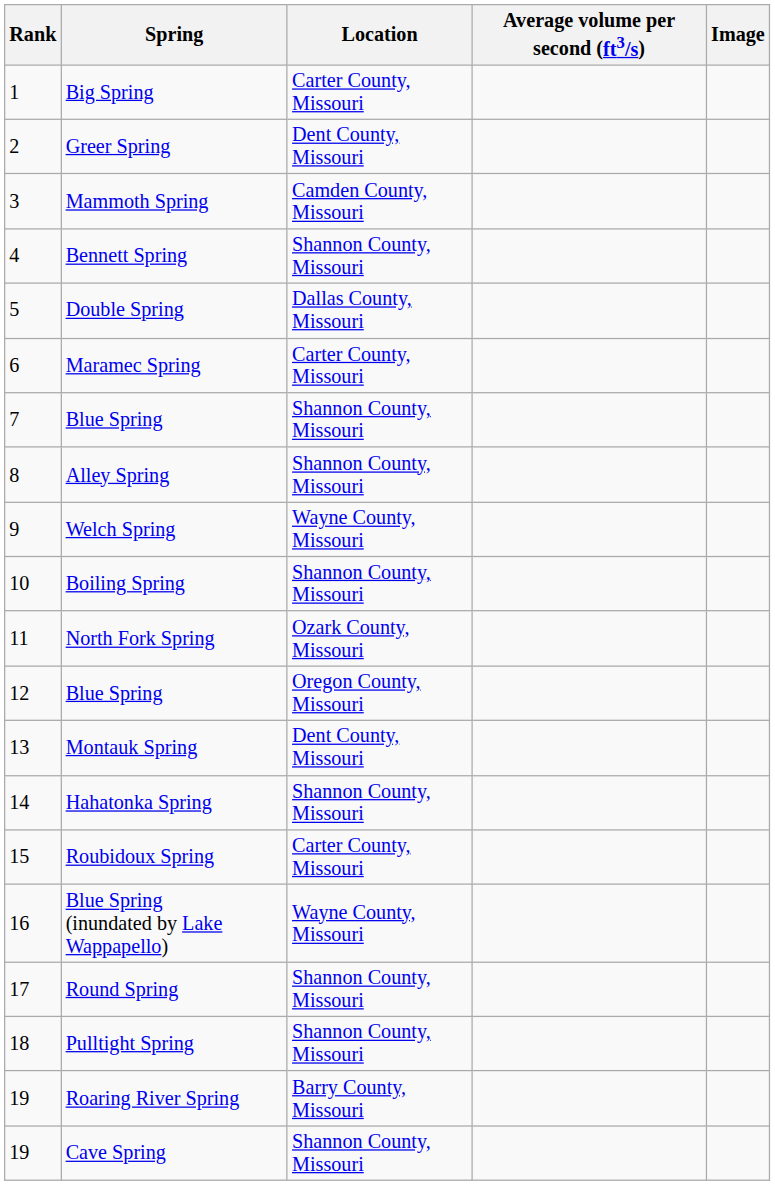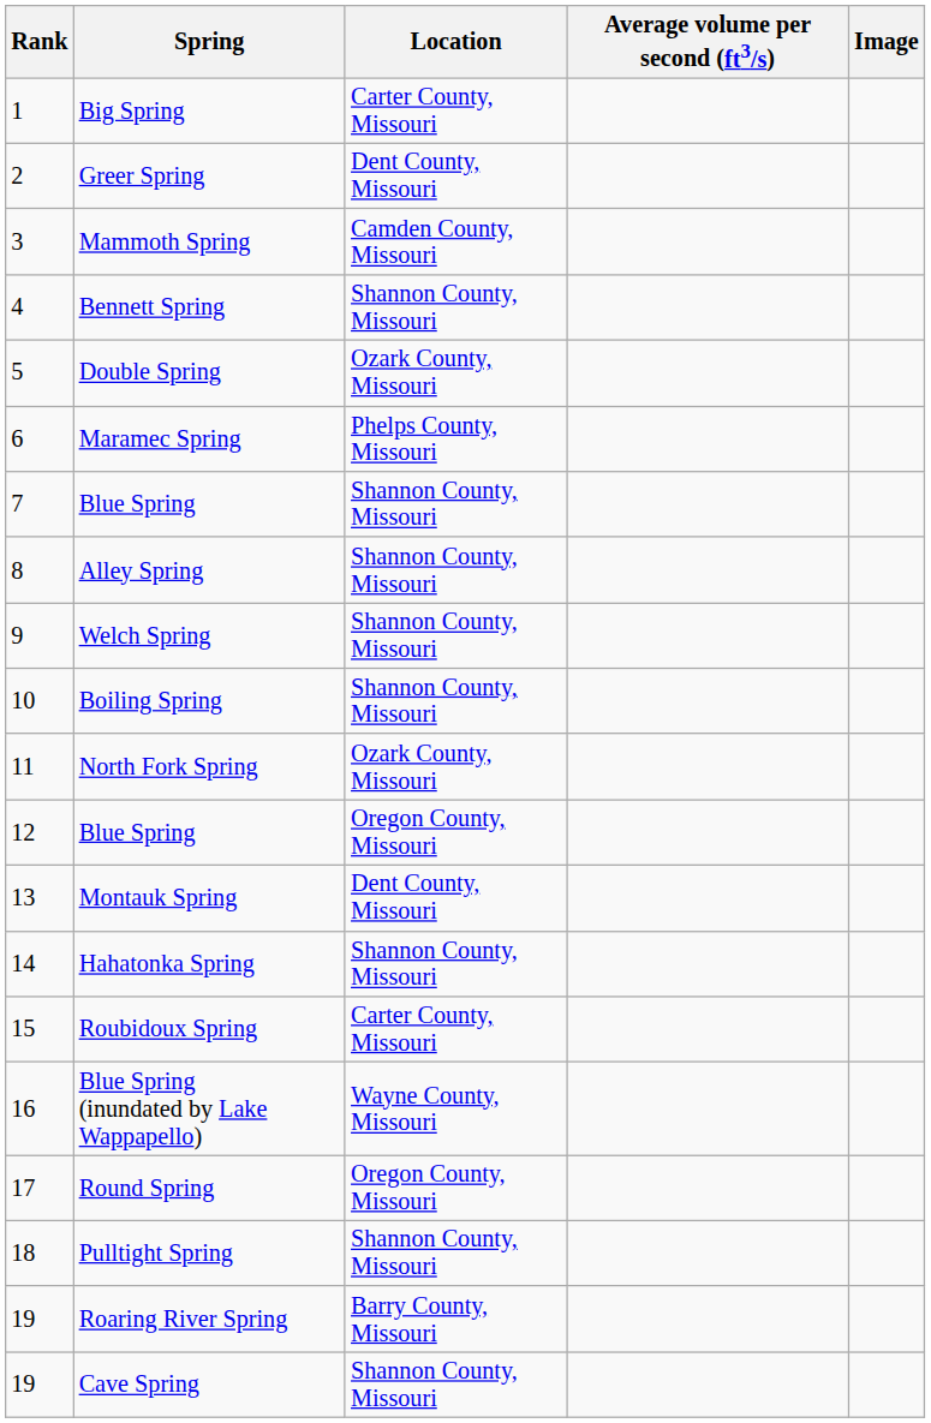 <table class="wikitable">
 <tr>
 <th>Rank</th>
 <th>Spring</th>
 <th>Location</th>
 <th>Average volume per second (<a href='#'>ft<sup>3</sup>/s</a>)</th>
 <th>Image</th>
 </tr>
 <tr>
 <td>1</td>
 <td><a href='#'>Big Spring</a></td>
 <td><a href='#'>Carter County, Missouri</a></td>
 <td></td>
 <td></td>
 </tr>
 <tr>
 <td>2</td>
 <td><a href='#'>Greer Spring</a></td>
 <td><a href='#'>Dent County, Missouri</a></td>
 <td></td>
 <td></td>
 </tr>
 <tr>
 <td>3</td>
 <td><a href='#'>Mammoth Spring</a></td>
 <td><a href='#'>Camden County, Missouri</a></td>
 <td></td>
 <td></td>
 </tr>
 <tr>
 <td>4</td>
 <td><a href='#'>Bennett Spring</a></td>
 <td><a href='#'>Shannon County, Missouri</a></td>
 <td></td>
 <td></td>
 </tr>
 <tr>
 <td>5</td>
 <td><a href='#'>Double Spring</a></td>
-<td><a href='#'>Dallas County, Missouri</a></td>
+<td><a href='#'>Ozark County, Missouri</a></td>
 <td></td>
 <td></td>
 </tr>
 <tr>
 <td>6</td>
 <td><a href='#'>Maramec Spring</a></td>
-<td><a href='#'>Carter County, Missouri</a></td>
+<td><a href='#'>Phelps County, Missouri</a></td>
 <td></td>
 <td></td>
 </tr>
 <tr>
 <td>7</td>
 <td><a href='#'>Blue Spring</a></td>
 <td><a href='#'>Shannon County, Missouri</a></td>
 <td></td>
 </tr>
 <tr>
 <td>8</td>
 <td><a href='#'>Alley Spring</a></td>
 <td><a href='#'>Shannon County, Missouri</a></td>
 <td></td>
 <td></td>
 </tr>
 <tr>
 <td>9</td>
 <td><a href='#'>Welch Spring</a></td>
-<td><a href='#'>Wayne County, Missouri</a></td>
+<td><a href='#'>Shannon County, Missouri</a></td>
 <td></td>
 <td></td>
 </tr>
 <tr>
 <td>10</td>
 <td><a href='#'>Boiling Spring</a></td>
 <td><a href='#'>Shannon County, Missouri</a></td>
 <td></td>
 <td></td>
 </tr>
 <tr>
 <td>11</td>
 <td><a href='#'>North Fork Spring</a></td>
 <td><a href='#'>Ozark County, Missouri</a></td>
 <td></td>
 <td></td>
 </tr>
 <tr>
 <td>12</td>
 <td><a href='#'>Blue Spring</a></td>
 <td><a href='#'>Oregon County, Missouri</a></td>
 <td></td>
 <td></td>
 </tr>
 <tr>
 <td>13</td>
 <td><a href='#'>Montauk Spring</a></td>
 <td><a href='#'>Dent County, Missouri</a></td>
 <td></td>
 <td></td>
 </tr>
 <tr>
 <td>14</td>
 <td><a href='#'>Hahatonka Spring</a></td>
 <td><a href='#'>Shannon County, Missouri</a></td>
 <td></td>
 <td></td>
 </tr>
 <tr>
 <td>15</td>
 <td><a href='#'>Roubidoux Spring</a></td>
 <td><a href='#'>Carter County, Missouri</a></td>
 <td></td>
 <td></td>
 </tr>
 <tr>
 <td>16</td>
 <td><a href='#'>Blue Spring</a><br>(inundated by <a href='#'>Lake Wappapello</a>)</td>
 <td><a href='#'>Wayne County, Missouri</a></td>
 <td></td>
 <td></td>
 </tr>
 <tr>
 <td>17</td>
 <td><a href='#'>Round Spring</a></td>
-<td><a href='#'>Shannon County, Missouri</a></td>
+<td><a href='#'>Oregon County, Missouri</a></td>
 <td></td>
 <td></td>
 </tr>
 <tr>
 <td>18</td>
 <td><a href='#'>Pulltight Spring</a></td>
 <td><a href='#'>Shannon County, Missouri</a></td>
 <td></td>
 <td></td>
 </tr>
 <tr>
 <td>19</td>
 <td><a href='#'>Roaring River Spring</a></td>
 <td><a href='#'>Barry County, Missouri</a></td>
 <td></td>
 <td></td>
 </tr>
 <tr>
 <td>19</td>
 <td><a href='#'>Cave Spring</a></td>
 <td><a href='#'>Shannon County, Missouri</a></td>
 <td></td>
 <td></td>
 </tr>
 </table>
